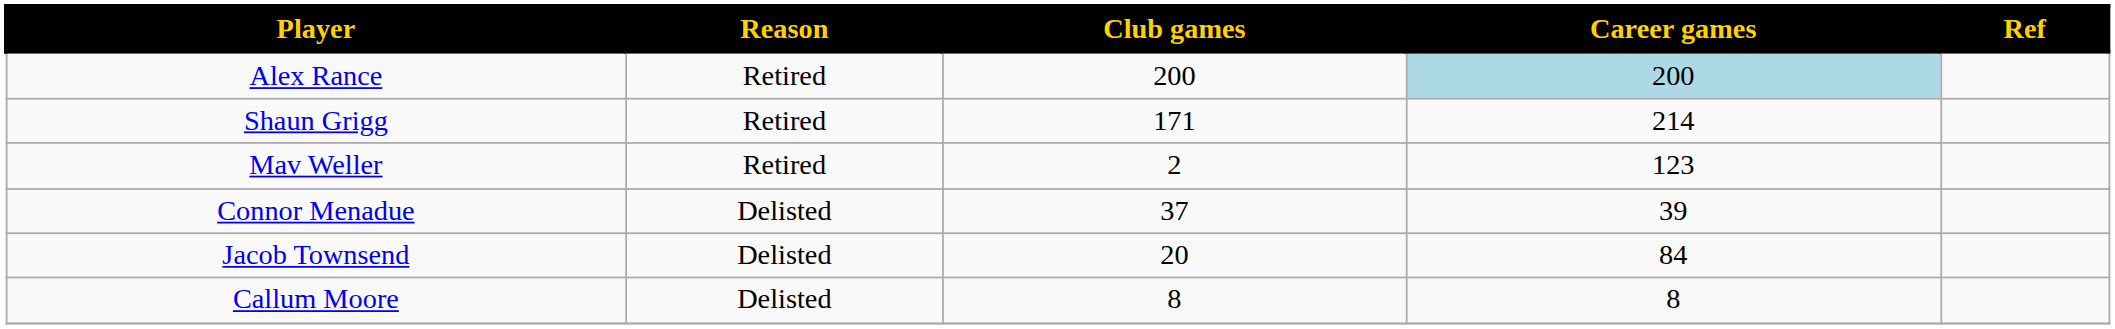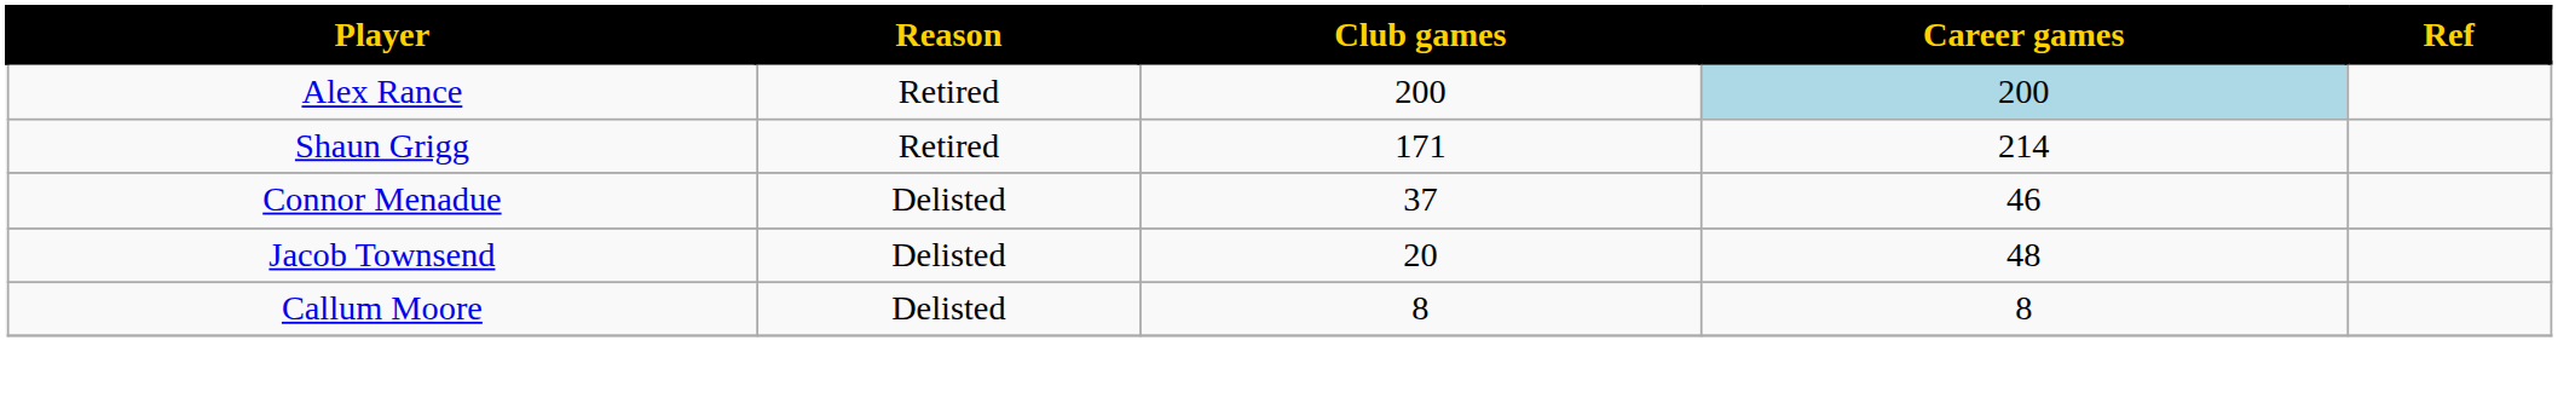 <table class="wikitable" style="text-align:center; font-size:100%; width:60%">
 <tr>
 <th style="background:black; color:#FED102; border: solid black 2px;">Player</th>
 <th style="background:black; color:#FED102; border: solid black 2px;">Reason</th>
 <th style="background:black; color:#FED102; border: solid black 2px;">Club games</th>
 <th style="background:black; color:#FED102; border: solid black 2px;">Career games</th>
 <th style="background:black; color:#FED102; border: solid black 2px;">Ref</th>
 </tr>
 <tr>
 <td><a href='#'>Alex Rance</a></td>
 <td>Retired</td>
 <td>200</td>
 <td style="background: lightblue;">200</td>
 <td></td>
 </tr>
 <tr>
 <td><a href='#'>Shaun Grigg</a></td>
 <td>Retired</td>
 <td>171</td>
 <td>214</td>
 <td></td>
 </tr>
 <tr>
-<td><a href='#'>Mav Weller</a></td>
-<td>Retired</td>
-<td>2</td>
-<td>123</td>
-<td></td>
-</tr>
-<tr>
 <td><a href='#'>Connor Menadue</a></td>
 <td>Delisted</td>
 <td>37</td>
-<td>39</td>
+<td>46</td>
 <td></td>
 </tr>
 <tr>
 <td><a href='#'>Jacob Townsend</a></td>
 <td>Delisted</td>
 <td>20</td>
-<td>84</td>
+<td>48</td>
 <td></td>
 </tr>
 <tr>
 <td><a href='#'>Callum Moore</a></td>
 <td>Delisted</td>
 <td>8</td>
 <td>8</td>
 <td></td>
 </tr>
 <tr>
 </tr>
 </table>
